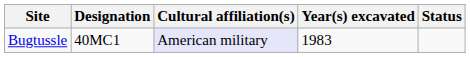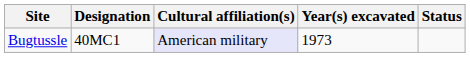 <table class="wikitable">
 <tr>
 <th>Site</th>
 <th>Designation</th>
 <th>Cultural affiliation(s)</th>
 <th>Year(s) excavated</th>
 <th>Status</th>
 </tr>
 <tr>
 <td><a href='#'>Bugtussle</a></td>
 <td>40MC1</td>
 <td style="background: lavender;">American military</td>
-<td>1983</td>
+<td>1973</td>
 <td></td>
 </tr>
 </table>
